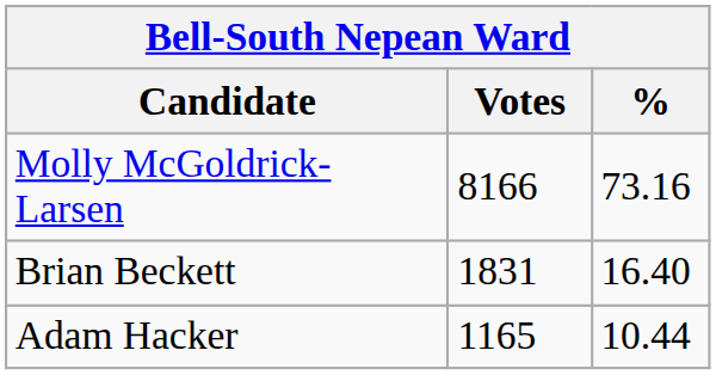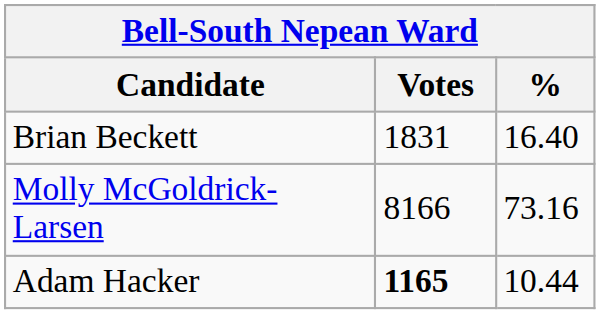 <table class="wikitable">
 <tr>
 <th colspan="3"><a href='#'>Bell-South Nepean Ward</a></th>
 </tr>
 <tr>
 <th style="width: 170px">Candidate</th>
 <th style="width: 50px">Votes</th>
 <th style="width: 40px">%</th>
 </tr>
 <tr>
+<td>Brian Beckett</td>
+<td>1831</td>
+<td>16.40</td>
+</tr>
+<tr>
 <td><a href='#'>Molly McGoldrick-Larsen</a></td>
 <td>8166</td>
 <td>73.16</td>
 </tr>
 <tr>
-<td>Brian Beckett</td>
-<td>1831</td>
-<td>16.40</td>
-</tr>
-<tr>
 <td>Adam Hacker</td>
-<td>1165</td>
+<td><strong>1165</strong></td>
 <td>10.44</td>
 </tr>
 </table>
